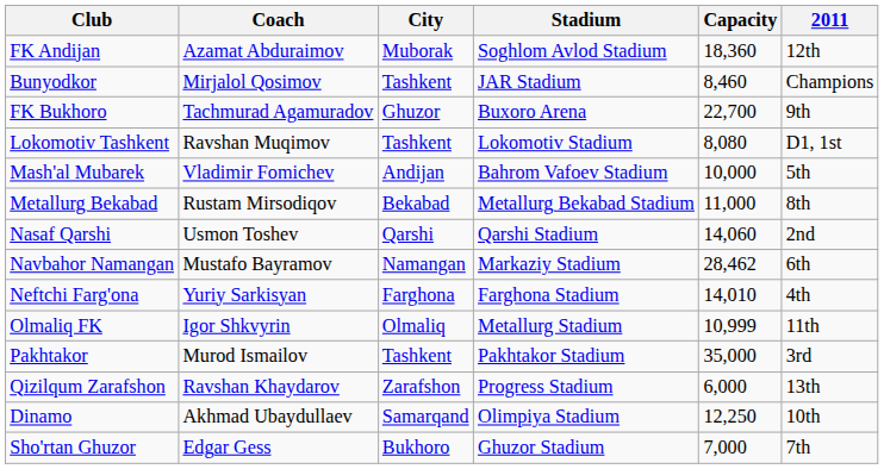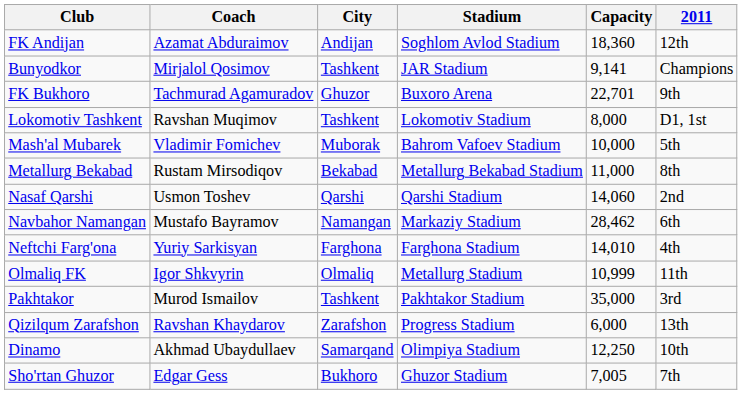 <table class="wikitable sortable" style="text-align: left;">
 <tr>
 <th>Club</th>
 <th>Coach</th>
 <th>City</th>
 <th>Stadium</th>
 <th>Capacity</th>
 <th><a href='#'>2011</a></th>
 </tr>
 <tr>
 <td><a href='#'>FK Andijan</a></td>
 <td> <a href='#'>Azamat Abduraimov</a></td>
-<td><a href='#'>Muborak</a></td>
+<td><a href='#'>Andijan</a></td>
 <td><a href='#'>Soghlom Avlod Stadium</a></td>
 <td>18,360</td>
 <td>12th</td>
 </tr>
 <tr>
 <td><a href='#'>Bunyodkor</a></td>
 <td> <a href='#'>Mirjalol Qosimov</a></td>
 <td><a href='#'>Tashkent</a></td>
 <td><a href='#'>JAR Stadium</a></td>
-<td>8,460</td>
+<td>9,141</td>
 <td>Champions</td>
 </tr>
 <tr>
 <td><a href='#'>FK Bukhoro</a></td>
 <td> <a href='#'>Tachmurad Agamuradov</a></td>
 <td><a href='#'>Ghuzor</a></td>
 <td><a href='#'>Buxoro Arena</a></td>
-<td>22,700</td>
+<td>22,701</td>
 <td>9th</td>
 </tr>
 <tr>
 <td><a href='#'>Lokomotiv Tashkent</a></td>
 <td> Ravshan Muqimov</td>
 <td><a href='#'>Tashkent</a></td>
 <td><a href='#'>Lokomotiv Stadium</a></td>
-<td>8,080</td>
+<td>8,000</td>
 <td>D1, 1st</td>
 </tr>
 <tr>
 <td><a href='#'>Mash'al Mubarek</a></td>
 <td> <a href='#'>Vladimir Fomichev</a></td>
-<td><a href='#'>Andijan</a></td>
+<td><a href='#'>Muborak</a></td>
 <td><a href='#'>Bahrom Vafoev Stadium</a></td>
 <td>10,000</td>
 <td>5th</td>
 </tr>
 <tr>
 <td><a href='#'>Metallurg Bekabad</a></td>
 <td> Rustam Mirsodiqov</td>
 <td><a href='#'>Bekabad</a></td>
 <td><a href='#'>Metallurg Bekabad Stadium</a></td>
 <td>11,000</td>
 <td>8th</td>
 </tr>
 <tr>
 <td><a href='#'>Nasaf Qarshi</a></td>
 <td> Usmon Toshev</td>
 <td><a href='#'>Qarshi</a></td>
 <td><a href='#'>Qarshi Stadium</a></td>
 <td>14,060</td>
 <td>2nd</td>
 </tr>
 <tr>
 <td><a href='#'>Navbahor Namangan</a></td>
 <td> Mustafo Bayramov</td>
 <td><a href='#'>Namangan</a></td>
 <td><a href='#'>Markaziy Stadium</a></td>
 <td>28,462</td>
 <td>6th</td>
 </tr>
 <tr>
 <td><a href='#'>Neftchi Farg'ona</a></td>
 <td> <a href='#'>Yuriy Sarkisyan</a></td>
 <td><a href='#'>Farghona</a></td>
 <td><a href='#'>Farghona Stadium</a></td>
 <td>14,010</td>
 <td>4th</td>
 </tr>
 <tr>
 <td><a href='#'>Olmaliq FK</a></td>
 <td> <a href='#'>Igor Shkvyrin</a></td>
 <td><a href='#'>Olmaliq</a></td>
 <td><a href='#'>Metallurg Stadium</a></td>
 <td>10,999</td>
 <td>11th</td>
 </tr>
 <tr>
 <td><a href='#'>Pakhtakor</a></td>
 <td> Murod Ismailov</td>
 <td><a href='#'>Tashkent</a></td>
 <td><a href='#'>Pakhtakor Stadium</a></td>
 <td>35,000</td>
 <td>3rd</td>
 </tr>
 <tr>
 <td><a href='#'>Qizilqum Zarafshon</a></td>
 <td> <a href='#'>Ravshan Khaydarov</a></td>
 <td><a href='#'>Zarafshon</a></td>
 <td><a href='#'>Progress Stadium</a></td>
 <td>6,000</td>
 <td>13th</td>
 </tr>
 <tr>
 <td><a href='#'>Dinamo</a></td>
 <td> Akhmad Ubaydullaev</td>
 <td><a href='#'>Samarqand</a></td>
 <td><a href='#'>Olimpiya Stadium</a></td>
 <td>12,250</td>
 <td>10th</td>
 </tr>
 <tr>
 <td><a href='#'>Sho'rtan Ghuzor</a></td>
 <td> <a href='#'>Edgar Gess</a></td>
 <td><a href='#'>Bukhoro</a></td>
 <td><a href='#'>Ghuzor Stadium</a></td>
-<td>7,000</td>
+<td>7,005</td>
 <td>7th</td>
 </tr>
 </table>
